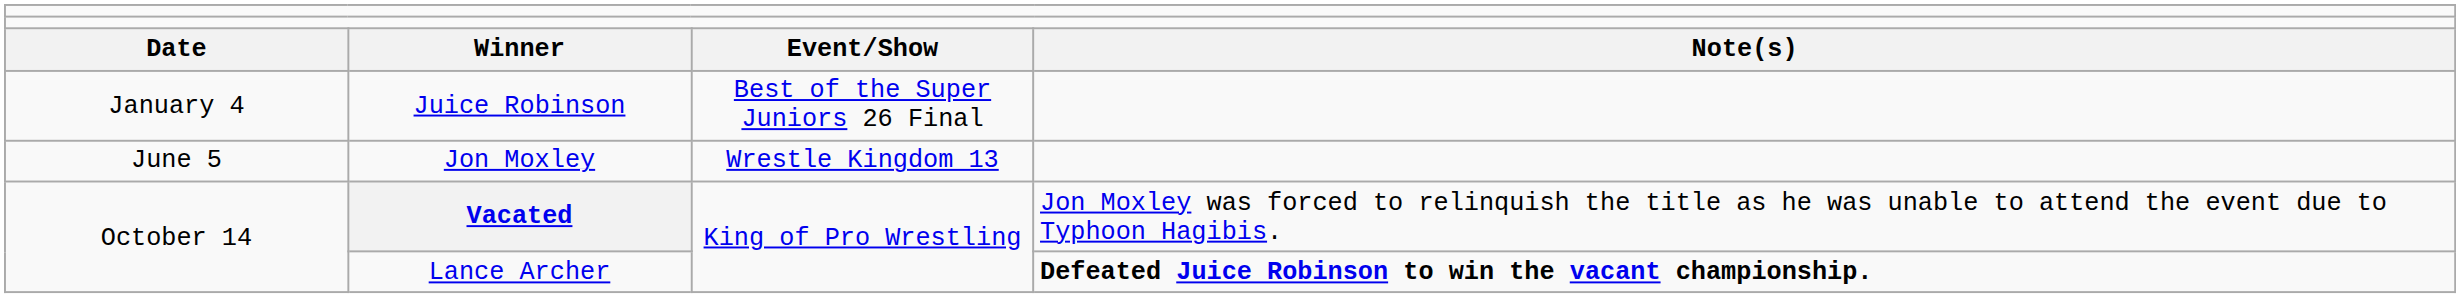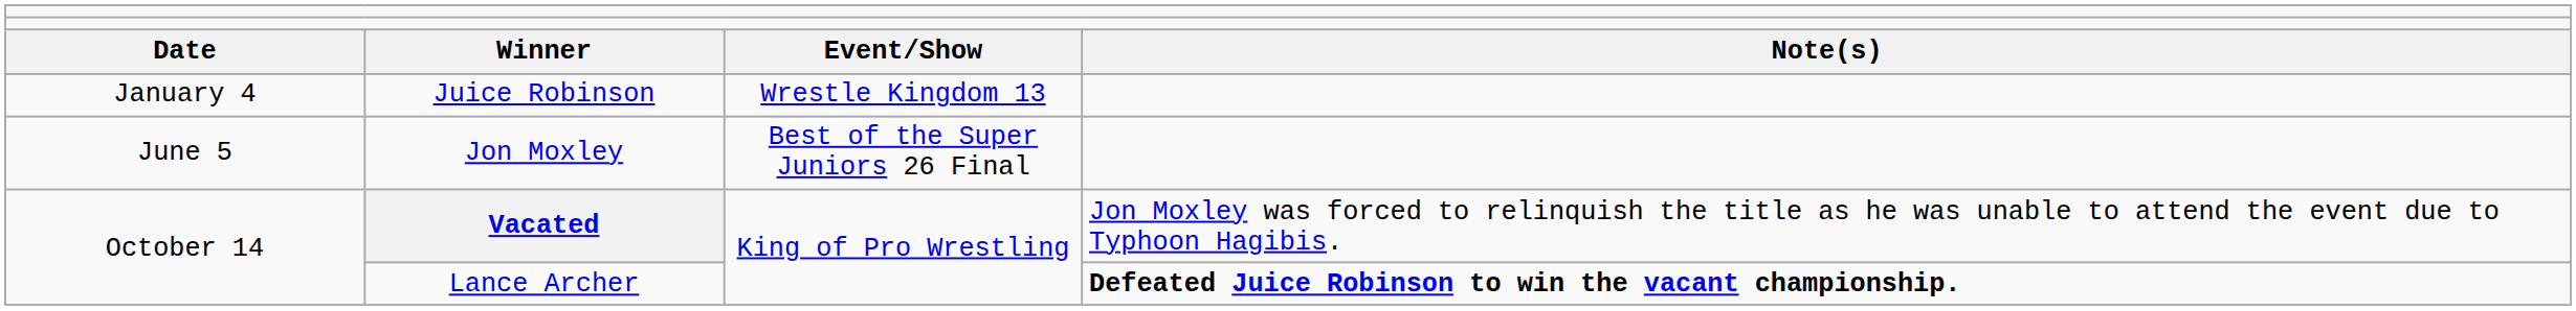 <table class="wikitable" style="text-align:center; width:100%;">
 <tr>
 <td colspan="4"></td>
 </tr>
 <tr>
 <td colspan="4"><strong></strong></td>
 </tr>
 <tr>
 <th width=14%>Date</th>
 <th width=14%>Winner</th>
 <th width=14%>Event/Show</th>
 <th width=58%>Note(s)</th>
 </tr>
 <tr>
 <td>January 4</td>
 <td><a href='#'>Juice Robinson</a></td>
-<td><a href='#'>Best of the Super Juniors</a> 26 Final</td>
+<td><a href='#'>Wrestle Kingdom 13</a></td>
 <td></td>
 </tr>
 <tr>
 <td>June 5</td>
 <td><a href='#'>Jon Moxley</a></td>
-<td><a href='#'>Wrestle Kingdom 13</a></td>
+<td><a href='#'>Best of the Super Juniors</a> 26 Final</td>
 <td></td>
 </tr>
 <tr>
 <td rowspan=2>October 14</td>
 <th><a href='#'>Vacated</a></th>
 <td rowspan=2><a href='#'>King of Pro Wrestling</a></td>
 <td align=left><a href='#'>Jon Moxley</a> was forced to relinquish the title as he was unable to attend the event due to <a href='#'>Typhoon Hagibis</a>.</td>
 </tr>
 <tr>
 <td><a href='#'>Lance Archer</a></td>
 <td align=left><strong>Defeated <a href='#'>Juice Robinson</a> to win the <a href='#'>vacant</a> championship.</strong></td>
 </tr>
 </table>
